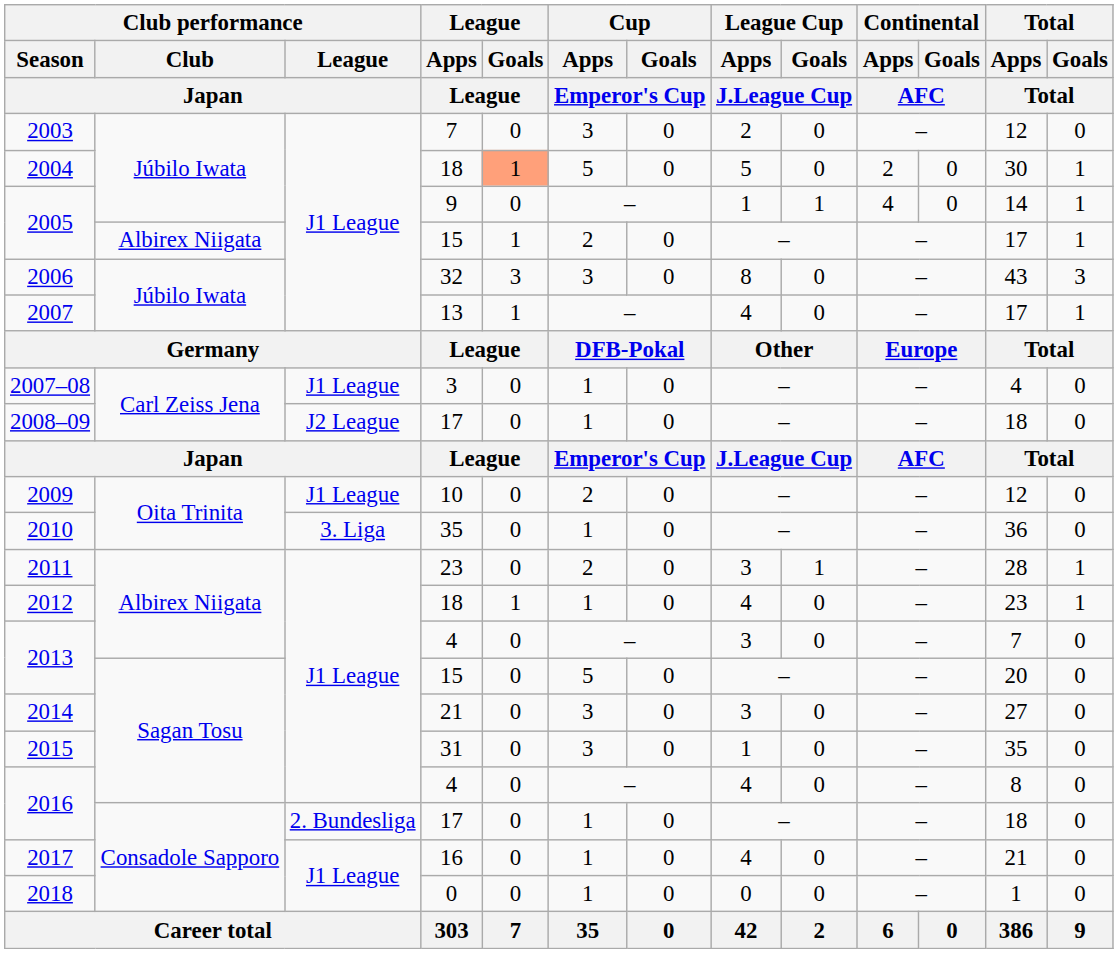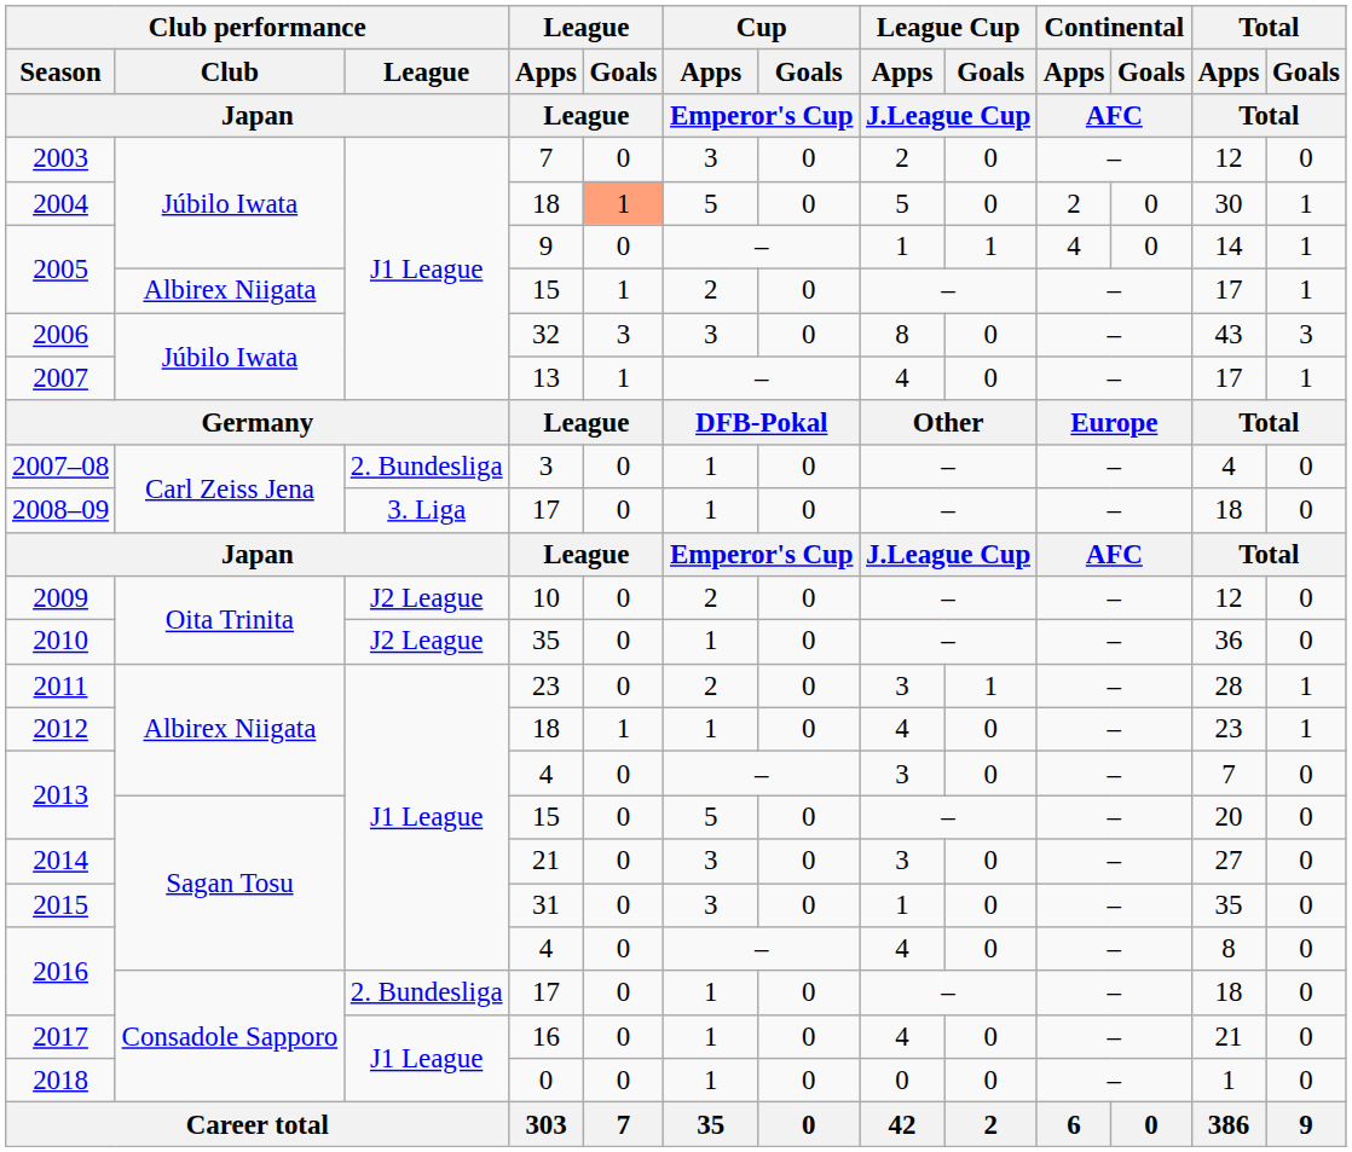 <table class="wikitable" style="text-align:center">
 <tr>
 <th colspan=3>Club performance</th>
 <th colspan=2>League</th>
 <th colspan=2>Cup</th>
 <th colspan=2>League Cup</th>
 <th colspan=2>Continental</th>
 <th colspan=2>Total</th>
 </tr>
 <tr>
 <th>Season</th>
 <th>Club</th>
 <th>League</th>
 <th>Apps</th>
 <th>Goals</th>
 <th>Apps</th>
 <th>Goals</th>
 <th>Apps</th>
 <th>Goals</th>
 <th>Apps</th>
 <th>Goals</th>
 <th>Apps</th>
 <th>Goals</th>
 </tr>
 <tr>
 <th colspan=3>Japan</th>
 <th colspan=2>League</th>
 <th colspan=2><a href='#'>Emperor's Cup</a></th>
 <th colspan=2><a href='#'>J.League Cup</a></th>
 <th colspan=2><a href='#'>AFC</a></th>
 <th colspan=2>Total</th>
 </tr>
 <tr>
 <td><a href='#'>2003</a></td>
 <td rowspan="3"><a href='#'>Júbilo Iwata</a></td>
 <td rowspan="6"><a href='#'>J1 League</a></td>
 <td>7</td>
 <td>0</td>
 <td>3</td>
 <td>0</td>
 <td>2</td>
 <td>0</td>
 <td colspan="2">–</td>
 <td>12</td>
 <td>0</td>
 </tr>
 <tr>
 <td><a href='#'>2004</a></td>
 <td>18</td>
 <td style="background: lightsalmon;">1</td>
 <td>5</td>
 <td>0</td>
 <td>5</td>
 <td>0</td>
 <td>2</td>
 <td>0</td>
 <td>30</td>
 <td>1</td>
 </tr>
 <tr>
 <td rowspan="2"><a href='#'>2005</a></td>
 <td>9</td>
 <td>0</td>
 <td colspan="2">–</td>
 <td>1</td>
 <td>1</td>
 <td>4</td>
 <td>0</td>
 <td>14</td>
 <td>1</td>
 </tr>
 <tr>
 <td><a href='#'>Albirex Niigata</a></td>
 <td>15</td>
 <td>1</td>
 <td>2</td>
 <td>0</td>
 <td colspan="2">–</td>
 <td colspan="2">–</td>
 <td>17</td>
 <td>1</td>
 </tr>
 <tr>
 <td><a href='#'>2006</a></td>
 <td rowspan="2"><a href='#'>Júbilo Iwata</a></td>
 <td>32</td>
 <td>3</td>
 <td>3</td>
 <td>0</td>
 <td>8</td>
 <td>0</td>
 <td colspan="2">–</td>
 <td>43</td>
 <td>3</td>
 </tr>
 <tr>
 <td><a href='#'>2007</a></td>
 <td>13</td>
 <td>1</td>
 <td colspan="2">–</td>
 <td>4</td>
 <td>0</td>
 <td colspan="2">–</td>
 <td>17</td>
 <td>1</td>
 </tr>
 <tr>
 <th colspan=3>Germany</th>
 <th colspan=2>League</th>
 <th colspan=2><a href='#'>DFB-Pokal</a></th>
 <th colspan=2>Other</th>
 <th colspan=2><a href='#'>Europe</a></th>
 <th colspan=2>Total</th>
 </tr>
 <tr>
 <td><a href='#'>2007–08</a></td>
 <td rowspan="2"><a href='#'>Carl Zeiss Jena</a></td>
-<td><a href='#'>J1 League</a></td>
+<td><a href='#'>2. Bundesliga</a></td>
 <td>3</td>
 <td>0</td>
 <td>1</td>
 <td>0</td>
 <td colspan="2">–</td>
 <td colspan="2">–</td>
 <td>4</td>
 <td>0</td>
 </tr>
 <tr>
 <td><a href='#'>2008–09</a></td>
-<td><a href='#'>J2 League</a></td>
+<td><a href='#'>3. Liga</a></td>
 <td>17</td>
 <td>0</td>
 <td>1</td>
 <td>0</td>
 <td colspan="2">–</td>
 <td colspan="2">–</td>
 <td>18</td>
 <td>0</td>
 </tr>
 <tr>
 <th colspan=3>Japan</th>
 <th colspan=2>League</th>
 <th colspan=2><a href='#'>Emperor's Cup</a></th>
 <th colspan=2><a href='#'>J.League Cup</a></th>
 <th colspan=2><a href='#'>AFC</a></th>
 <th colspan=2>Total</th>
 </tr>
 <tr>
 <td><a href='#'>2009</a></td>
 <td rowspan="2"><a href='#'>Oita Trinita</a></td>
-<td><a href='#'>J1 League</a></td>
+<td><a href='#'>J2 League</a></td>
 <td>10</td>
 <td>0</td>
 <td>2</td>
 <td>0</td>
 <td colspan="2">–</td>
 <td colspan="2">–</td>
 <td>12</td>
 <td>0</td>
 </tr>
 <tr>
 <td><a href='#'>2010</a></td>
-<td><a href='#'>3. Liga</a></td>
+<td><a href='#'>J2 League</a></td>
 <td>35</td>
 <td>0</td>
 <td>1</td>
 <td>0</td>
 <td colspan="2">–</td>
 <td colspan="2">–</td>
 <td>36</td>
 <td>0</td>
 </tr>
 <tr>
 <td><a href='#'>2011</a></td>
 <td rowspan="3"><a href='#'>Albirex Niigata</a></td>
 <td rowspan="7"><a href='#'>J1 League</a></td>
 <td>23</td>
 <td>0</td>
 <td>2</td>
 <td>0</td>
 <td>3</td>
 <td>1</td>
 <td colspan="2">–</td>
 <td>28</td>
 <td>1</td>
 </tr>
 <tr>
 <td><a href='#'>2012</a></td>
 <td>18</td>
 <td>1</td>
 <td>1</td>
 <td>0</td>
 <td>4</td>
 <td>0</td>
 <td colspan="2">–</td>
 <td>23</td>
 <td>1</td>
 </tr>
 <tr>
 <td rowspan="2"><a href='#'>2013</a></td>
 <td>4</td>
 <td>0</td>
 <td colspan="2">–</td>
 <td>3</td>
 <td>0</td>
 <td colspan="2">–</td>
 <td>7</td>
 <td>0</td>
 </tr>
 <tr>
 <td rowspan="4"><a href='#'>Sagan Tosu</a></td>
 <td>15</td>
 <td>0</td>
 <td>5</td>
 <td>0</td>
 <td colspan="2">–</td>
 <td colspan="2">–</td>
 <td>20</td>
 <td>0</td>
 </tr>
 <tr>
 <td><a href='#'>2014</a></td>
 <td>21</td>
 <td>0</td>
 <td>3</td>
 <td>0</td>
 <td>3</td>
 <td>0</td>
 <td colspan="2">–</td>
 <td>27</td>
 <td>0</td>
 </tr>
 <tr>
 <td><a href='#'>2015</a></td>
 <td>31</td>
 <td>0</td>
 <td>3</td>
 <td>0</td>
 <td>1</td>
 <td>0</td>
 <td colspan="2">–</td>
 <td>35</td>
 <td>0</td>
 </tr>
 <tr>
 <td rowspan="2"><a href='#'>2016</a></td>
 <td>4</td>
 <td>0</td>
 <td colspan="2">–</td>
 <td>4</td>
 <td>0</td>
 <td colspan="2">–</td>
 <td>8</td>
 <td>0</td>
 </tr>
 <tr>
 <td rowspan=3><a href='#'>Consadole Sapporo</a></td>
 <td><a href='#'>2. Bundesliga</a></td>
 <td>17</td>
 <td>0</td>
 <td>1</td>
 <td>0</td>
 <td colspan="2">–</td>
 <td colspan="2">–</td>
 <td>18</td>
 <td>0</td>
 </tr>
 <tr>
 <td><a href='#'>2017</a></td>
 <td rowspan=2><a href='#'>J1 League</a></td>
 <td>16</td>
 <td>0</td>
 <td>1</td>
 <td>0</td>
 <td>4</td>
 <td>0</td>
 <td colspan="2">–</td>
 <td>21</td>
 <td>0</td>
 </tr>
 <tr>
 <td><a href='#'>2018</a></td>
 <td>0</td>
 <td>0</td>
 <td>1</td>
 <td>0</td>
 <td>0</td>
 <td>0</td>
 <td colspan="2">–</td>
 <td>1</td>
 <td>0</td>
 </tr>
 <tr>
 <th colspan=3>Career total</th>
 <th>303</th>
 <th>7</th>
 <th>35</th>
 <th>0</th>
 <th>42</th>
 <th>2</th>
 <th>6</th>
 <th>0</th>
 <th>386</th>
 <th>9</th>
 </tr>
 </table>
